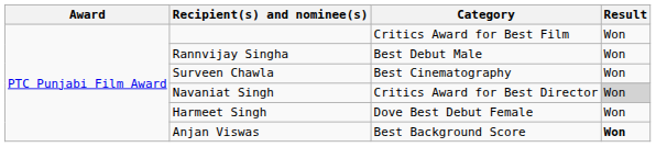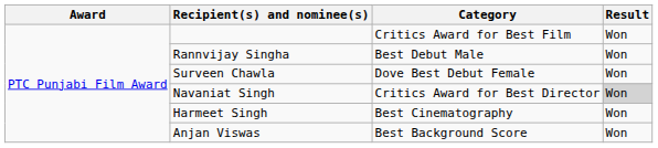 <table class="wikitable">
 <tr>
 <th>Award</th>
 <th>Recipient(s) and nominee(s)</th>
 <th>Category</th>
 <th>Result</th>
 </tr>
 <tr>
 <td rowspan="6"><a href='#'>PTC Punjabi Film Award</a></td>
 <td></td>
 <td>Critics Award for Best Film</td>
 <td>Won</td>
 </tr>
 <tr>
 <td>Rannvijay Singha</td>
 <td>Best Debut Male</td>
 <td>Won</td>
 </tr>
 <tr>
 <td>Surveen Chawla</td>
-<td>Best Cinematography</td>
+<td>Dove Best Debut Female</td>
 <td>Won</td>
 </tr>
 <tr>
 <td>Navaniat Singh</td>
 <td>Critics Award for Best Director</td>
 <td style="background: lightgrey;">Won</td>
 </tr>
 <tr>
 <td>Harmeet Singh</td>
-<td>Dove Best Debut Female</td>
+<td>Best Cinematography</td>
 <td>Won</td>
 </tr>
 <tr>
 <td>Anjan Viswas</td>
 <td>Best Background Score</td>
-<td><strong>Won</strong></td>
+<td>Won</td>
 </tr>
 </table>
